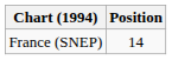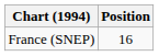 <table class="wikitable">
 <tr>
 <th>Chart (1994)</th>
 <th>Position</th>
 </tr>
 <tr>
 <td>France (SNEP)</td>
-<td align="center">14</td>
+<td align="center">16</td>
 </tr>
 </table>
